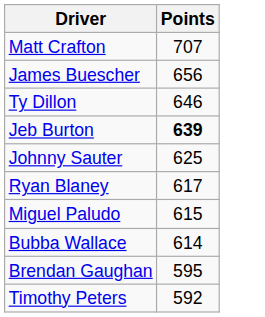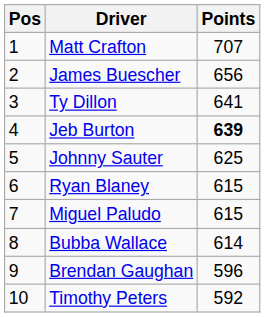 <table class="sortable wikitable " style="font-size: 95%;">
 <tr>
+<th>Pos</th>
 <th>Driver</th>
 <th>Points</th>
 </tr>
 <tr>
+<td>1</td>
 <td><a href='#'>Matt Crafton</a></td>
 <td style="text-align:center;">707</td>
 </tr>
 <tr>
+<td>2</td>
 <td><a href='#'>James Buescher</a></td>
 <td style="text-align:center;">656</td>
 </tr>
 <tr>
+<td>3</td>
 <td><a href='#'>Ty Dillon</a></td>
-<td style="text-align:center;">646</td>
+<td style="text-align:center;">641</td>
 </tr>
 <tr>
+<td>4</td>
 <td><a href='#'>Jeb Burton</a></td>
 <td style="text-align:center;"><strong>639</strong></td>
 </tr>
 <tr>
+<td>5</td>
 <td><a href='#'>Johnny Sauter</a></td>
 <td style="text-align:center">625</td>
 </tr>
 <tr>
+<td>6</td>
 <td><a href='#'>Ryan Blaney</a></td>
-<td style="text-align:center">617</td>
+<td style="text-align:center">615</td>
 </tr>
 <tr>
+<td>7</td>
 <td><a href='#'>Miguel Paludo</a></td>
 <td style="text-align:center">615</td>
 </tr>
 <tr>
+<td>8</td>
 <td><a href='#'>Bubba Wallace</a></td>
 <td style="text-align:center">614</td>
 </tr>
 <tr>
+<td>9</td>
 <td><a href='#'>Brendan Gaughan</a></td>
-<td style="text-align:center">595</td>
+<td style="text-align:center">596</td>
 </tr>
 <tr>
+<td>10</td>
 <td><a href='#'>Timothy Peters</a></td>
 <td style="text-align:center">592</td>
 </tr>
 </table>
